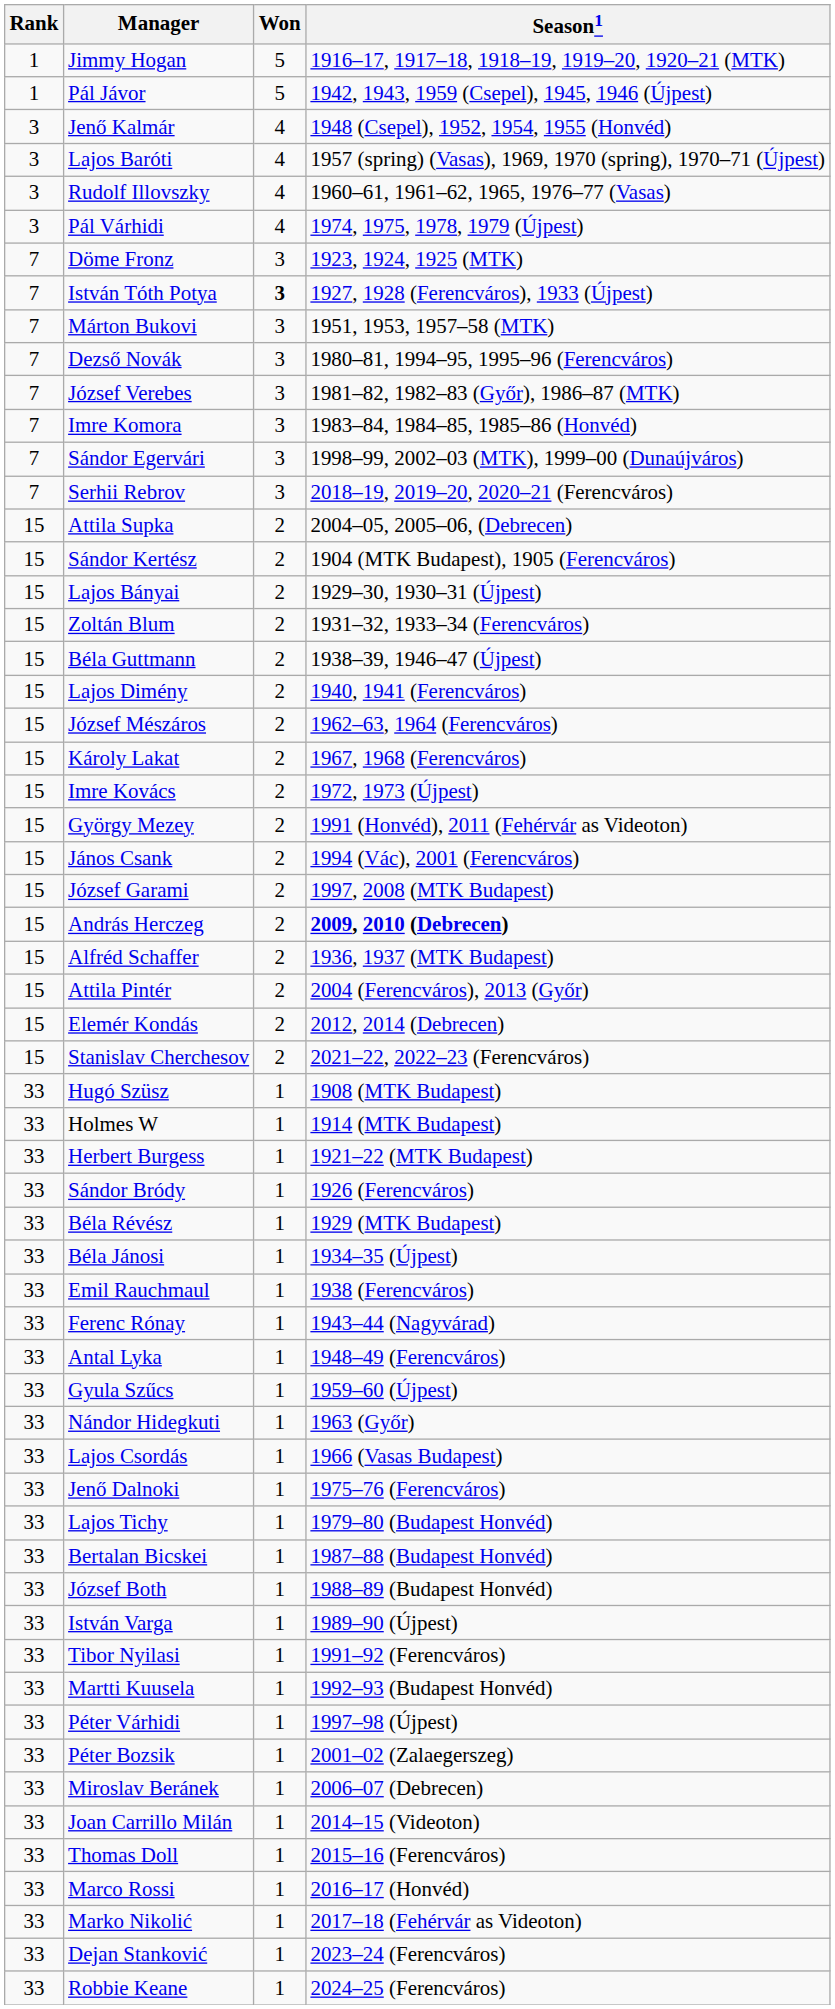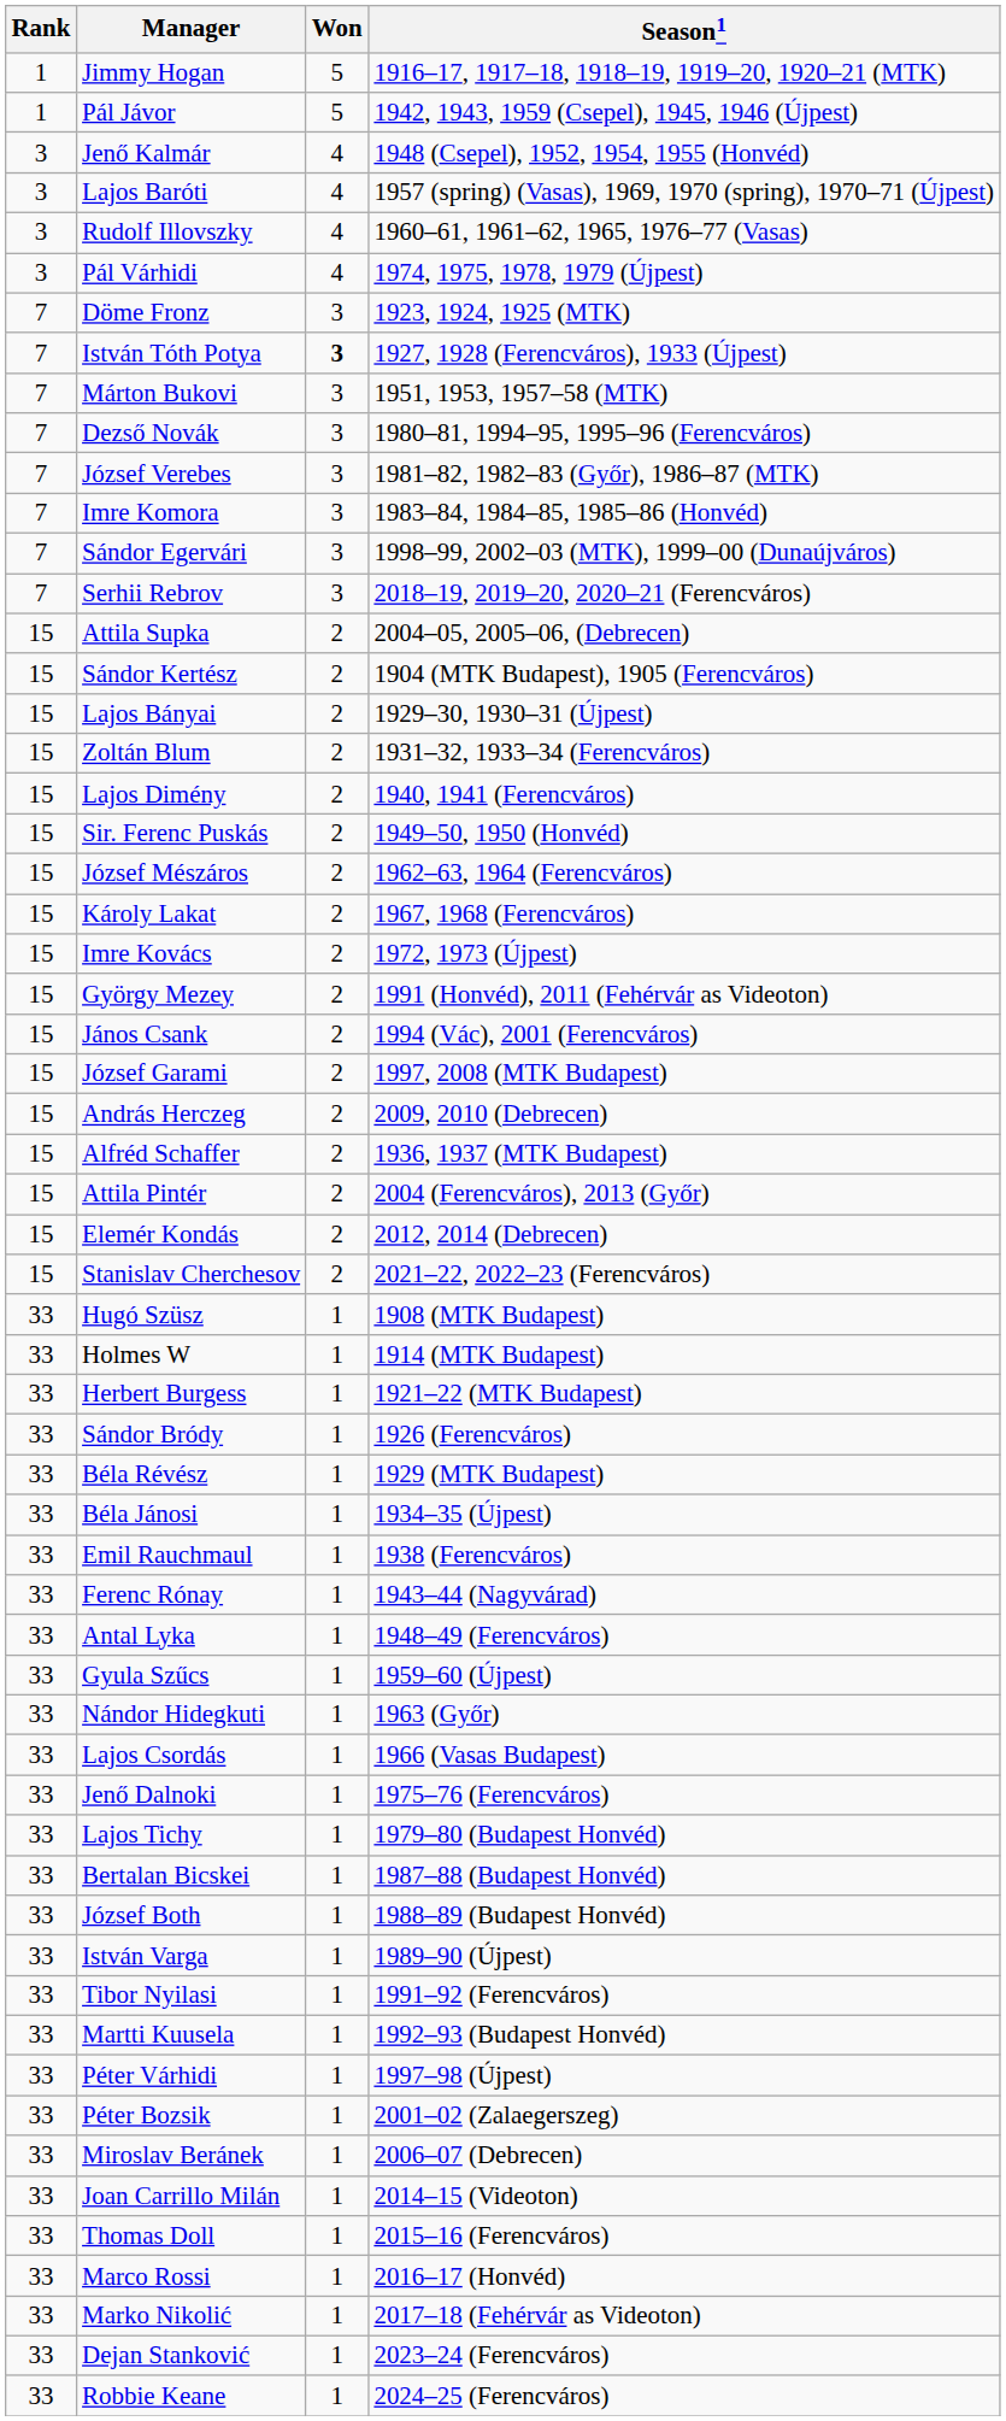 <table class="wikitable">
 <tr>
 <th>Rank</th>
 <th>Manager</th>
 <th>Won</th>
 <th>Season<a href='#'><sup>1</sup></a></th>
 </tr>
 <tr>
 <td align=center>1</td>
 <td> <a href='#'>Jimmy Hogan</a></td>
 <td align=center>5</td>
 <td><a href='#'>1916–17</a>, <a href='#'>1917–18</a>, <a href='#'>1918–19</a>, <a href='#'>1919–20</a>, <a href='#'>1920–21</a> (<a href='#'>MTK</a>)</td>
 </tr>
 <tr>
 <td align=center>1</td>
 <td> <a href='#'>Pál Jávor</a></td>
 <td align=center>5</td>
 <td><a href='#'>1942</a>, <a href='#'>1943</a>, <a href='#'>1959</a> (<a href='#'>Csepel</a>), <a href='#'>1945</a>, <a href='#'>1946</a> (<a href='#'>Újpest</a>)</td>
 </tr>
 <tr>
 <td align=center>3</td>
 <td> <a href='#'>Jenő Kalmár</a></td>
 <td align=center>4</td>
 <td><a href='#'>1948</a> (<a href='#'>Csepel</a>), <a href='#'>1952</a>, <a href='#'>1954</a>, <a href='#'>1955</a> (<a href='#'>Honvéd</a>)</td>
 </tr>
 <tr>
 <td align=center>3</td>
 <td> <a href='#'>Lajos Baróti</a></td>
 <td align=center>4</td>
 <td>1957 (spring) (<a href='#'>Vasas</a>), 1969, 1970 (spring), 1970–71 (<a href='#'>Újpest</a>)</td>
 </tr>
 <tr>
 <td align=center>3</td>
 <td> <a href='#'>Rudolf Illovszky</a></td>
 <td align=center>4</td>
 <td>1960–61, 1961–62, 1965, 1976–77 (<a href='#'>Vasas</a>)</td>
 </tr>
 <tr>
 <td align=center>3</td>
 <td> <a href='#'>Pál Várhidi</a></td>
 <td align=center>4</td>
 <td><a href='#'>1974</a>, <a href='#'>1975</a>, <a href='#'>1978</a>, <a href='#'>1979</a> (<a href='#'>Újpest</a>)</td>
 </tr>
 <tr>
 <td align=center>7</td>
 <td> <a href='#'>Döme Fronz</a></td>
 <td align=center>3</td>
 <td><a href='#'>1923</a>, <a href='#'>1924</a>, <a href='#'>1925</a> (<a href='#'>MTK</a>)</td>
 </tr>
 <tr>
 <td align=center>7</td>
 <td> <a href='#'>István Tóth Potya</a></td>
 <td align=center><strong>3</strong></td>
 <td><a href='#'>1927</a>, <a href='#'>1928</a> (<a href='#'>Ferencváros</a>), <a href='#'>1933</a> (<a href='#'>Újpest</a>)</td>
 </tr>
 <tr>
 <td align=center>7</td>
 <td> <a href='#'>Márton Bukovi</a></td>
 <td align=center>3</td>
 <td>1951, 1953, 1957–58 (<a href='#'>MTK</a>)</td>
 </tr>
 <tr>
 <td align=center>7</td>
 <td> <a href='#'>Dezső Novák</a></td>
 <td align=center>3</td>
 <td>1980–81, 1994–95, 1995–96 (<a href='#'>Ferencváros</a>)</td>
 </tr>
 <tr>
 <td align=center>7</td>
 <td> <a href='#'>József Verebes</a></td>
 <td align=center>3</td>
 <td>1981–82, 1982–83 (<a href='#'>Győr</a>), 1986–87 (<a href='#'>MTK</a>)</td>
 </tr>
 <tr>
 <td align=center>7</td>
 <td> <a href='#'>Imre Komora</a></td>
 <td align=center>3</td>
 <td>1983–84, 1984–85, 1985–86 (<a href='#'>Honvéd</a>)</td>
 </tr>
 <tr>
 <td align=center>7</td>
 <td> <a href='#'>Sándor Egervári</a></td>
 <td align=center>3</td>
 <td>1998–99, 2002–03 (<a href='#'>MTK</a>), 1999–00 (<a href='#'>Dunaújváros</a>)</td>
 </tr>
 <tr>
 <td align=center>7</td>
 <td> <a href='#'>Serhii Rebrov</a></td>
 <td align=center>3</td>
 <td><a href='#'>2018–19</a>, <a href='#'>2019–20</a>, <a href='#'>2020–21</a> (Ferencváros)</td>
 </tr>
 <tr>
 <td align=center>15</td>
 <td> <a href='#'>Attila Supka</a></td>
 <td align=center>2</td>
 <td>2004–05, 2005–06, (<a href='#'>Debrecen</a>)</td>
 </tr>
 <tr>
 <td align=center>15</td>
 <td> <a href='#'>Sándor Kertész</a></td>
 <td align=center>2</td>
 <td>1904 (MTK Budapest), 1905 (<a href='#'>Ferencváros</a>)</td>
 </tr>
 <tr>
 <td align=center>15</td>
 <td> <a href='#'>Lajos Bányai</a></td>
 <td align=center>2</td>
 <td>1929–30, 1930–31 (<a href='#'>Újpest</a>)</td>
 </tr>
 <tr>
 <td align=center>15</td>
 <td> <a href='#'>Zoltán Blum</a></td>
 <td align=center>2</td>
 <td>1931–32, 1933–34 (<a href='#'>Ferencváros</a>)</td>
 </tr>
 <tr>
 <td align=center>15</td>
-<td> <a href='#'>Béla Guttmann</a></td>
+<td> <a href='#'>Lajos Dimény</a></td>
 <td align=center>2</td>
-<td>1938–39, 1946–47 (<a href='#'>Újpest</a>)</td>
+<td><a href='#'>1940</a>, <a href='#'>1941</a> (<a href='#'>Ferencváros</a>)</td>
 </tr>
 <tr>
 <td align=center>15</td>
-<td> <a href='#'>Lajos Dimény</a></td>
+<td> <a href='#'>Sir. Ferenc Puskás</a></td>
 <td align=center>2</td>
-<td><a href='#'>1940</a>, <a href='#'>1941</a> (<a href='#'>Ferencváros</a>)</td>
+<td><a href='#'>1949–50</a>, <a href='#'>1950</a> (<a href='#'>Honvéd</a>)</td>
 </tr>
 <tr>
 <td align=center>15</td>
 <td> <a href='#'>József Mészáros</a></td>
 <td align=center>2</td>
 <td><a href='#'>1962–63</a>, <a href='#'>1964</a> (<a href='#'>Ferencváros</a>)</td>
 </tr>
 <tr>
 <td align=center>15</td>
 <td> <a href='#'>Károly Lakat</a></td>
 <td align=center>2</td>
 <td><a href='#'>1967</a>, <a href='#'>1968</a> (<a href='#'>Ferencváros</a>)</td>
 </tr>
 <tr>
 <td align=center>15</td>
 <td> <a href='#'>Imre Kovács</a></td>
 <td align=center>2</td>
 <td><a href='#'>1972</a>, <a href='#'>1973</a> (<a href='#'>Újpest</a>)</td>
 </tr>
 <tr>
 <td align=center>15</td>
 <td> <a href='#'>György Mezey</a></td>
 <td align=center>2</td>
 <td><a href='#'>1991</a> (<a href='#'>Honvéd</a>), <a href='#'>2011</a> (<a href='#'>Fehérvár</a> as Videoton)</td>
 </tr>
 <tr>
 <td align=center>15</td>
 <td> <a href='#'>János Csank</a></td>
 <td align=center>2</td>
 <td><a href='#'>1994</a> (<a href='#'>Vác</a>), <a href='#'>2001</a> (<a href='#'>Ferencváros</a>)</td>
 </tr>
 <tr>
 <td align=center>15</td>
 <td> <a href='#'>József Garami</a></td>
 <td align=center>2</td>
 <td><a href='#'>1997</a>, <a href='#'>2008</a> (<a href='#'>MTK Budapest</a>)</td>
 </tr>
 <tr>
 <td align=center>15</td>
 <td> <a href='#'>András Herczeg</a></td>
 <td align=center>2</td>
-<td><strong><a href='#'>2009</a>, <a href='#'>2010</a> (<a href='#'>Debrecen</a>)</strong></td>
+<td><a href='#'>2009</a>, <a href='#'>2010</a> (<a href='#'>Debrecen</a>)</td>
 </tr>
 <tr>
 <td align=center>15</td>
 <td> <a href='#'>Alfréd Schaffer</a></td>
 <td align=center>2</td>
 <td><a href='#'>1936</a>, <a href='#'>1937</a> (<a href='#'>MTK Budapest</a>)</td>
 </tr>
 <tr>
 <td align=center>15</td>
 <td> <a href='#'>Attila Pintér</a></td>
 <td align=center>2</td>
 <td><a href='#'>2004</a> (<a href='#'>Ferencváros</a>), <a href='#'>2013</a> (<a href='#'>Győr</a>)</td>
 </tr>
 <tr>
 <td align=center>15</td>
 <td> <a href='#'>Elemér Kondás</a></td>
 <td align=center>2</td>
 <td><a href='#'>2012</a>, <a href='#'>2014</a> (<a href='#'>Debrecen</a>)</td>
 </tr>
 <tr>
 <td align=center>15</td>
 <td> <a href='#'>Stanislav Cherchesov</a></td>
 <td align=center>2</td>
 <td><a href='#'>2021–22</a>, <a href='#'>2022–23</a> (Ferencváros)</td>
 </tr>
 <tr>
 <td align=center>33</td>
 <td> <a href='#'>Hugó Szüsz</a></td>
 <td align=center>1</td>
 <td><a href='#'>1908</a> (<a href='#'>MTK Budapest</a>)</td>
 </tr>
 <tr>
 <td align=center>33</td>
 <td> Holmes W</td>
 <td align=center>1</td>
 <td><a href='#'>1914</a> (<a href='#'>MTK Budapest</a>)</td>
 </tr>
 <tr>
 <td align=center>33</td>
 <td> <a href='#'>Herbert Burgess</a></td>
 <td align=center>1</td>
 <td><a href='#'>1921–22</a> (<a href='#'>MTK Budapest</a>)</td>
 </tr>
 <tr>
 <td align=center>33</td>
 <td> <a href='#'>Sándor Bródy</a></td>
 <td align=center>1</td>
 <td><a href='#'>1926</a> (<a href='#'>Ferencváros</a>)</td>
 </tr>
 <tr>
 <td align=center>33</td>
 <td> <a href='#'>Béla Révész</a></td>
 <td align=center>1</td>
 <td><a href='#'>1929</a> (<a href='#'>MTK Budapest</a>)</td>
 </tr>
 <tr>
 <td align=center>33</td>
 <td> <a href='#'>Béla Jánosi</a></td>
 <td align=center>1</td>
 <td><a href='#'>1934–35</a> (<a href='#'>Újpest</a>)</td>
 </tr>
 <tr>
 <td align=center>33</td>
 <td> <a href='#'>Emil Rauchmaul</a></td>
 <td align=center>1</td>
 <td><a href='#'>1938</a> (<a href='#'>Ferencváros</a>)</td>
 </tr>
 <tr>
 <td align=center>33</td>
 <td> <a href='#'>Ferenc Rónay</a></td>
 <td align=center>1</td>
 <td><a href='#'>1943–44</a> (<a href='#'>Nagyvárad</a>)</td>
 </tr>
 <tr>
 <td align=center>33</td>
 <td> <a href='#'>Antal Lyka</a></td>
 <td align=center>1</td>
 <td><a href='#'>1948–49</a> (<a href='#'>Ferencváros</a>)</td>
 </tr>
 <tr>
 <td align=center>33</td>
 <td> <a href='#'>Gyula Szűcs</a></td>
 <td align=center>1</td>
 <td><a href='#'>1959–60</a> (<a href='#'>Újpest</a>)</td>
 </tr>
 <tr>
 <td align=center>33</td>
 <td> <a href='#'>Nándor Hidegkuti</a></td>
 <td align=center>1</td>
 <td><a href='#'>1963</a> (<a href='#'>Győr</a>)</td>
 </tr>
 <tr>
 <td align=center>33</td>
 <td> <a href='#'>Lajos Csordás</a></td>
 <td align=center>1</td>
 <td><a href='#'>1966</a> (<a href='#'>Vasas Budapest</a>)</td>
 </tr>
 <tr>
 <td align=center>33</td>
 <td> <a href='#'>Jenő Dalnoki</a></td>
 <td align=center>1</td>
 <td><a href='#'>1975–76</a> (<a href='#'>Ferencváros</a>)</td>
 </tr>
 <tr>
 <td align=center>33</td>
 <td> <a href='#'>Lajos Tichy</a></td>
 <td align=center>1</td>
 <td><a href='#'>1979–80</a> (<a href='#'>Budapest Honvéd</a>)</td>
 </tr>
 <tr>
 <td align=center>33</td>
 <td> <a href='#'>Bertalan Bicskei</a></td>
 <td align=center>1</td>
 <td><a href='#'>1987–88</a> (<a href='#'>Budapest Honvéd</a>)</td>
 </tr>
 <tr>
 <td align=center>33</td>
 <td> <a href='#'>József Both</a></td>
 <td align=center>1</td>
 <td><a href='#'>1988–89</a> (Budapest Honvéd)</td>
 </tr>
 <tr>
 <td align=center>33</td>
 <td> <a href='#'>István Varga</a></td>
 <td align=center>1</td>
 <td><a href='#'>1989–90</a> (Újpest)</td>
 </tr>
 <tr>
 <td align=center>33</td>
 <td> <a href='#'>Tibor Nyilasi</a></td>
 <td align=center>1</td>
 <td><a href='#'>1991–92</a> (Ferencváros)</td>
 </tr>
 <tr>
 <td align=center>33</td>
 <td> <a href='#'>Martti Kuusela</a></td>
 <td align=center>1</td>
 <td><a href='#'>1992–93</a> (Budapest Honvéd)</td>
 </tr>
 <tr>
 <td align=center>33</td>
 <td> <a href='#'>Péter Várhidi</a></td>
 <td align=center>1</td>
 <td><a href='#'>1997–98</a> (Újpest)</td>
 </tr>
 <tr>
 <td align=center>33</td>
 <td> <a href='#'>Péter Bozsik</a></td>
 <td align=center>1</td>
 <td><a href='#'>2001–02</a> (Zalaegerszeg)</td>
 </tr>
 <tr>
 <td align=center>33</td>
 <td> <a href='#'>Miroslav Beránek</a></td>
 <td align=center>1</td>
 <td><a href='#'>2006–07</a> (Debrecen)</td>
 </tr>
 <tr>
 <td align=center>33</td>
 <td> <a href='#'>Joan Carrillo Milán</a></td>
 <td align=center>1</td>
 <td><a href='#'>2014–15</a> (Videoton)</td>
 </tr>
 <tr>
 <td align=center>33</td>
 <td> <a href='#'>Thomas Doll</a></td>
 <td align=center>1</td>
 <td><a href='#'>2015–16</a> (Ferencváros)</td>
 </tr>
 <tr>
 <td align=center>33</td>
 <td> <a href='#'>Marco Rossi</a></td>
 <td align=center>1</td>
 <td><a href='#'>2016–17</a> (Honvéd)</td>
 </tr>
 <tr>
 <td align=center>33</td>
 <td> <a href='#'>Marko Nikolić</a></td>
 <td align=center>1</td>
 <td><a href='#'>2017–18</a> (<a href='#'>Fehérvár</a> as Videoton)</td>
 </tr>
 <tr>
 <td align=center>33</td>
 <td> <a href='#'>Dejan Stanković</a></td>
 <td align=center>1</td>
 <td><a href='#'>2023–24</a> (Ferencváros)</td>
 </tr>
 <tr>
 <td align=center>33</td>
 <td> <a href='#'>Robbie Keane</a></td>
 <td align=center>1</td>
 <td><a href='#'>2024–25</a> (Ferencváros)</td>
 </tr>
 </table>
